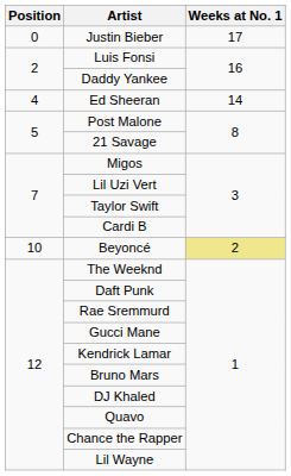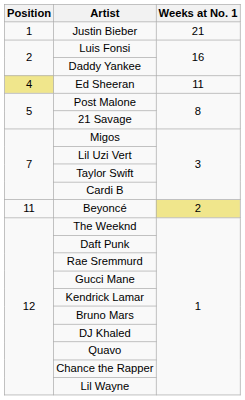 <table class="wikitable plainrowheaders" style="text-align:center;">
 <tr>
 <th>Position</th>
 <th>Artist</th>
 <th>Weeks at No. 1</th>
 </tr>
 <tr>
-<td>0</td>
+<td>1</td>
 <td>Justin Bieber</td>
-<td>17</td>
+<td>21</td>
 </tr>
 <tr>
 <td rowspan=2>2</td>
 <td>Luis Fonsi</td>
 <td rowspan=2>16</td>
 </tr>
 <tr>
 <td>Daddy Yankee</td>
 </tr>
 <tr>
-<td>4</td>
+<td style="background: khaki;">4</td>
 <td>Ed Sheeran</td>
-<td>14</td>
+<td>11</td>
 </tr>
 <tr>
 <td rowspan=2>5</td>
 <td>Post Malone</td>
 <td rowspan=2>8</td>
 </tr>
 <tr>
 <td>21 Savage</td>
 </tr>
 <tr>
 <td rowspan=4>7</td>
 <td>Migos</td>
 <td rowspan=4>3</td>
 </tr>
 <tr>
 <td>Lil Uzi Vert</td>
 </tr>
 <tr>
 <td>Taylor Swift</td>
 </tr>
 <tr>
 <td>Cardi B</td>
 </tr>
 <tr>
-<td>10</td>
+<td>11</td>
 <td>Beyoncé</td>
 <td style="background: khaki;">2</td>
 </tr>
 <tr>
 <td rowspan=10>12</td>
 <td>The Weeknd</td>
 <td rowspan=10>1</td>
 </tr>
 <tr>
 <td>Daft Punk</td>
 </tr>
 <tr>
 <td>Rae Sremmurd</td>
 </tr>
 <tr>
 <td>Gucci Mane</td>
 </tr>
 <tr>
 <td>Kendrick Lamar</td>
 </tr>
 <tr>
 <td>Bruno Mars</td>
 </tr>
 <tr>
 <td>DJ Khaled</td>
 </tr>
 <tr>
 <td>Quavo</td>
 </tr>
 <tr>
 <td>Chance the Rapper</td>
 </tr>
 <tr>
 <td>Lil Wayne</td>
 </tr>
 </table>
